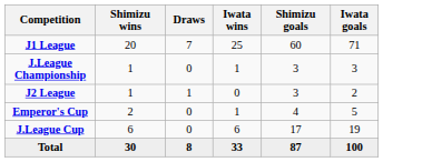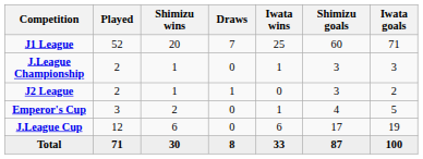 <table class="wikitable" style="text-align:center">
 <tr>
 <th width="120">Competition</th>
+<th width="60">Played</th>
 <th width="90">Shimizu wins</th>
 <th width="60">Draws</th>
 <th width="60">Iwata wins</th>
 <th width="90">Shimizu goals</th>
 <th width="60">Iwata goals</th>
 </tr>
 <tr>
 <td><strong><a href='#'>J1 League</a></strong></td>
+<td>52</td>
 <td>20</td>
 <td>7</td>
 <td>25</td>
 <td>60</td>
 <td>71</td>
 </tr>
 <tr>
 <td><strong><a href='#'>J.League Championship</a></strong></td>
+<td>2</td>
 <td>1</td>
 <td>0</td>
 <td>1</td>
 <td>3</td>
 <td>3</td>
 </tr>
 <tr>
 <td><strong><a href='#'>J2 League</a></strong></td>
+<td>2</td>
 <td>1</td>
 <td>1</td>
 <td>0</td>
 <td>3</td>
 <td>2</td>
 </tr>
 <tr>
 <td><strong><a href='#'>Emperor's Cup</a></strong></td>
+<td>3</td>
 <td>2</td>
 <td>0</td>
 <td>1</td>
 <td>4</td>
 <td>5</td>
 </tr>
 <tr>
 <td><strong><a href='#'>J.League Cup</a></strong></td>
+<td>12</td>
 <td>6</td>
 <td>0</td>
 <td>6</td>
 <td>17</td>
 <td>19</td>
 </tr>
 <tr bgcolor=#EEEEEE>
 <td><strong>Total</strong></td>
+<td><strong>71</strong></td>
 <td><strong>30</strong></td>
 <td><strong>8</strong></td>
 <td><strong>33</strong></td>
 <td><strong>87</strong></td>
 <td><strong>100</strong></td>
 </tr>
 </table>
